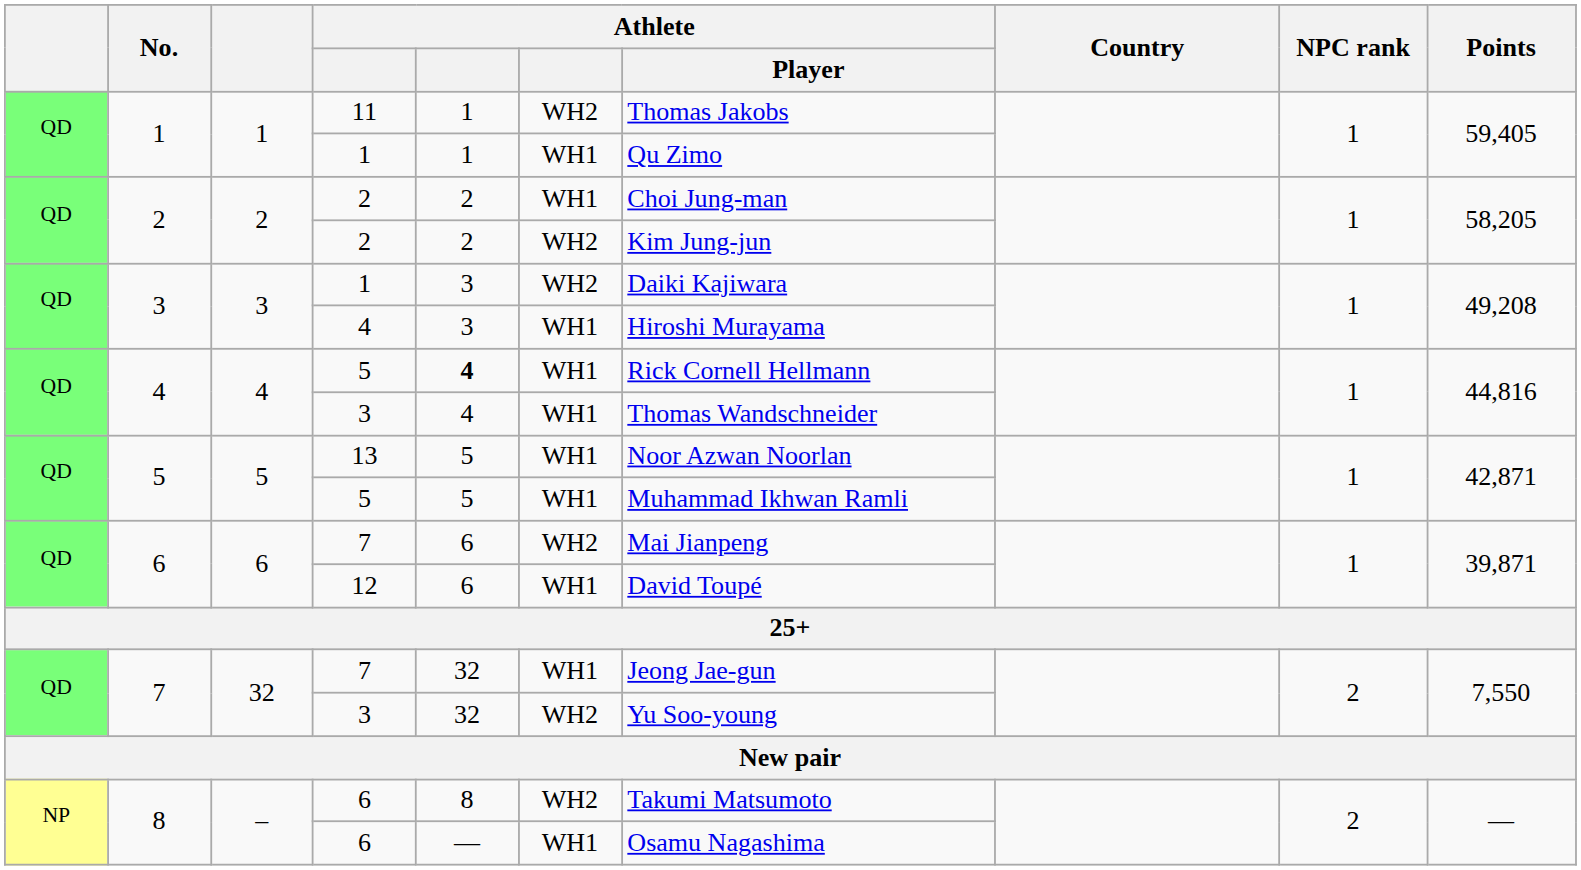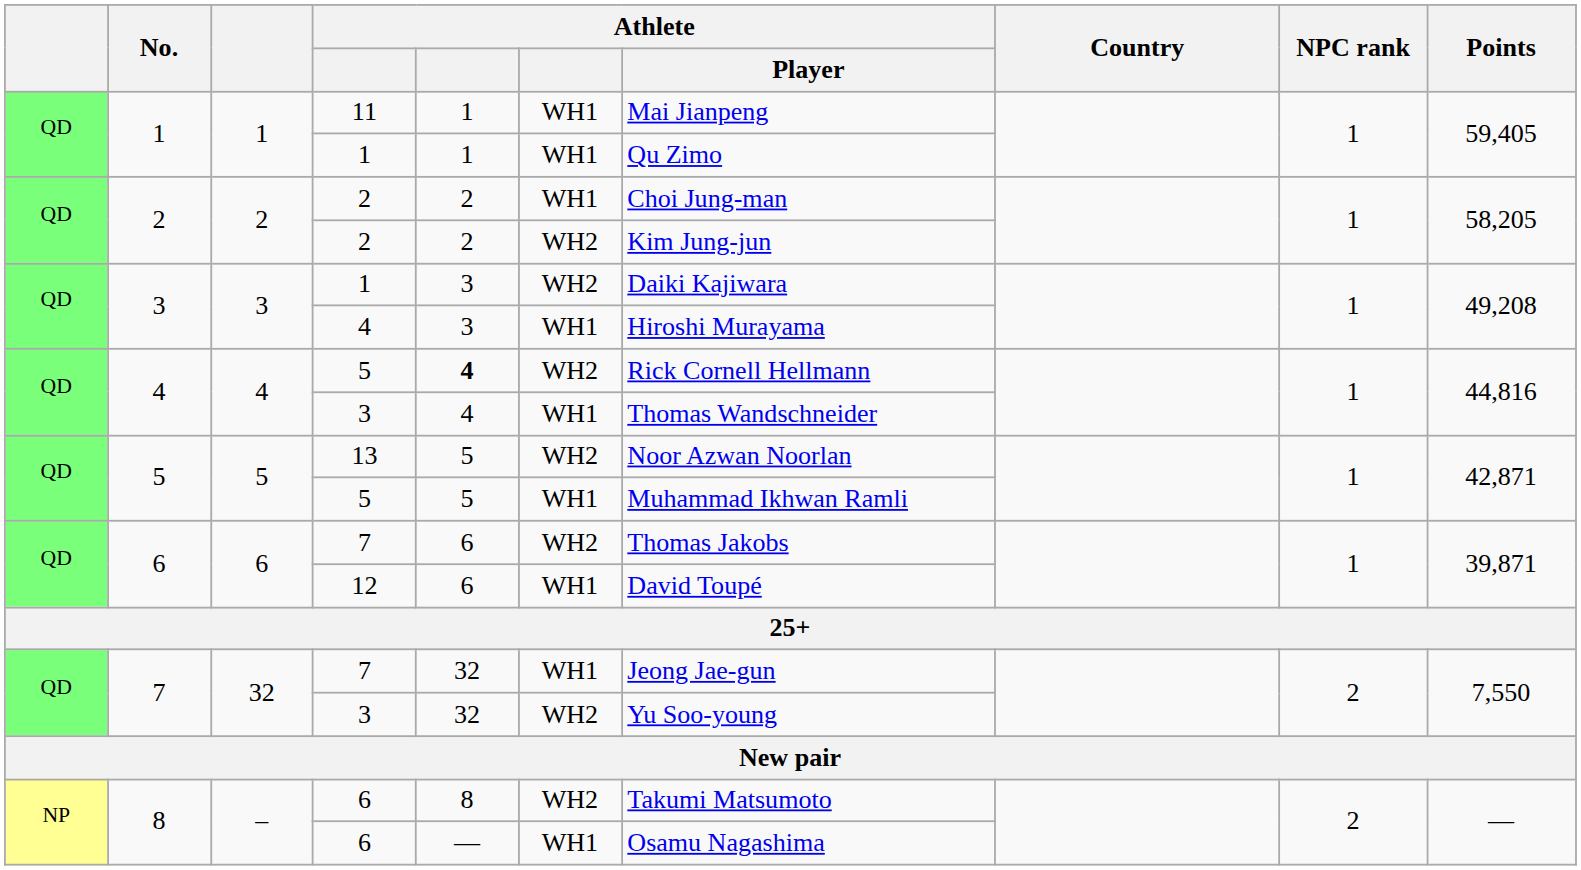 <table class="wikitable" style="font-size:90%; text-align:center">
 <tr>
 <th rowspan="2" width="50"></th>
 <th rowspan="2" width="50">No.</th>
 <th rowspan="2" width="50"></th>
 <th colspan="4">Athlete</th>
 <th rowspan="2" width="150">Country</th>
 <th rowspan="2" width="75">NPC rank</th>
 <th rowspan="2" width="75">Points</th>
 </tr>
 <tr>
 <th width="50"></th>
 <th width="50"></th>
 <th width="50"></th>
 <th width="200">Player</th>
 </tr>
 <tr>
 <td bgcolor="#79FF79" rowspan="2"><sup>QD</sup></td>
 <td rowspan="2">1</td>
 <td rowspan="2">1</td>
 <td>11</td>
 <td>1</td>
-<td>WH2</td>
-<td align="left"><a href='#'>Thomas Jakobs</a></td>
+<td>WH1</td>
+<td align="left"><a href='#'>Mai Jianpeng</a></td>
 <td align="left" rowspan="2"></td>
 <td rowspan="2">1</td>
 <td rowspan="2">59,405</td>
 </tr>
 <tr>
 <td>1</td>
 <td>1</td>
 <td>WH1</td>
 <td align="left"><a href='#'>Qu Zimo</a></td>
 </tr>
 <tr>
 <td bgcolor="#79FF79" rowspan="2"><sup>QD</sup></td>
 <td rowspan="2">2</td>
 <td rowspan="2">2</td>
 <td>2</td>
 <td>2</td>
 <td>WH1</td>
 <td align="left"><a href='#'>Choi Jung-man</a></td>
 <td align="left" rowspan="2"></td>
 <td rowspan="2">1</td>
 <td rowspan="2">58,205</td>
 </tr>
 <tr>
 <td>2</td>
 <td>2</td>
 <td>WH2</td>
 <td align="left"><a href='#'>Kim Jung-jun</a></td>
 </tr>
 <tr>
 <td bgcolor="#79FF79" rowspan="2"><sup>QD</sup></td>
 <td rowspan="2">3</td>
 <td rowspan="2">3</td>
 <td>1</td>
 <td>3</td>
 <td>WH2</td>
 <td align="left"><a href='#'>Daiki Kajiwara</a></td>
 <td align="left" rowspan="2"></td>
 <td rowspan="2">1</td>
 <td rowspan="2">49,208</td>
 </tr>
 <tr>
 <td>4</td>
 <td>3</td>
 <td>WH1</td>
 <td align="left"><a href='#'>Hiroshi Murayama</a></td>
 </tr>
 <tr>
 <td bgcolor="#79FF79" rowspan="2"><sup>QD</sup></td>
 <td rowspan="2">4</td>
 <td rowspan="2">4</td>
 <td>5</td>
 <td><strong>4</strong></td>
-<td>WH1</td>
+<td>WH2</td>
 <td align="left"><a href='#'>Rick Cornell Hellmann</a></td>
 <td align="left" rowspan="2"></td>
 <td rowspan="2">1</td>
 <td rowspan="2">44,816</td>
 </tr>
 <tr>
 <td>3</td>
 <td>4</td>
 <td>WH1</td>
 <td align="left"><a href='#'>Thomas Wandschneider</a></td>
 </tr>
 <tr>
 <td bgcolor="#79FF79" rowspan="2"><sup>QD</sup></td>
 <td rowspan="2">5</td>
 <td rowspan="2">5</td>
 <td>13</td>
 <td>5</td>
-<td>WH1</td>
+<td>WH2</td>
 <td align="left"><a href='#'>Noor Azwan Noorlan</a></td>
 <td align="left" rowspan="2"></td>
 <td rowspan="2">1</td>
 <td rowspan="2">42,871</td>
 </tr>
 <tr>
 <td>5</td>
 <td>5</td>
 <td>WH1</td>
 <td align="left"><a href='#'>Muhammad Ikhwan Ramli</a></td>
 </tr>
 <tr>
 <td bgcolor="#79FF79" rowspan="2"><sup>QD</sup></td>
 <td rowspan="2">6</td>
 <td rowspan="2">6</td>
 <td>7</td>
 <td>6</td>
 <td>WH2</td>
-<td align="left"><a href='#'>Mai Jianpeng</a></td>
+<td align="left"><a href='#'>Thomas Jakobs</a></td>
 <td align="left" rowspan="2"></td>
 <td rowspan="2">1</td>
 <td rowspan="2">39,871</td>
 </tr>
 <tr>
 <td>12</td>
 <td>6</td>
 <td>WH1</td>
 <td align="left"><a href='#'>David Toupé</a></td>
 </tr>
 <tr>
 <th colspan="10">25+</th>
 </tr>
 <tr>
 <td bgcolor="#79FF79" rowspan="2"><sup>QD</sup></td>
 <td rowspan="2">7</td>
 <td rowspan="2">32</td>
 <td>7</td>
 <td>32</td>
 <td>WH1</td>
 <td align="left"><a href='#'>Jeong Jae-gun</a></td>
 <td align="left" rowspan="2"></td>
 <td rowspan="2">2</td>
 <td rowspan="2">7,550</td>
 </tr>
 <tr>
 <td>3</td>
 <td>32</td>
 <td>WH2</td>
 <td align="left"><a href='#'>Yu Soo-young</a></td>
 </tr>
 <tr>
 <th colspan="10">New pair</th>
 </tr>
 <tr>
 <td bgcolor="#FFFF93" rowspan="2"><sup>NP</sup></td>
 <td rowspan="2">8</td>
 <td rowspan="2">–</td>
 <td>6</td>
 <td>8</td>
 <td>WH2</td>
 <td align="left"><a href='#'>Takumi Matsumoto</a></td>
 <td align="left" rowspan="2"></td>
 <td rowspan="2">2</td>
 <td rowspan="2">—</td>
 </tr>
 <tr>
 <td>6</td>
 <td>—</td>
 <td>WH1</td>
 <td align="left"><a href='#'>Osamu Nagashima</a></td>
 </tr>
 </table>
